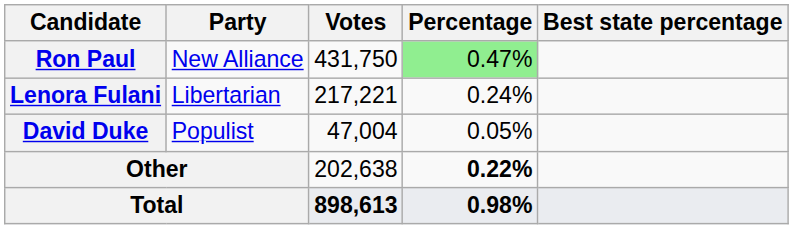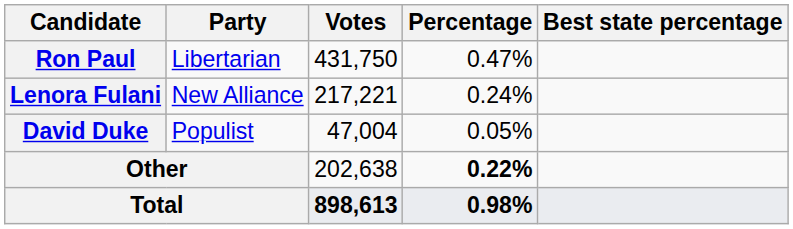 <table class="wikitable sortable" style="text-align:right;">
 <tr>
 <th scope="col">Candidate</th>
 <th scope="col">Party</th>
 <th scope="col">Votes</th>
 <th scope="col">Percentage</th>
 <th scope="col">Best state percentage</th>
 </tr>
 <tr>
 <th scope="row"><a href='#'>Ron Paul</a></th>
-<td style="text-align:left;"><a href='#'>New Alliance</a></td>
+<td style="text-align:left;"><a href='#'>Libertarian</a></td>
 <td>431,750</td>
-<td style="background: lightgreen;">0.47%</td>
+<td>0.47%</td>
 <td></td>
 </tr>
 <tr>
 <th scope="row"><a href='#'>Lenora Fulani</a></th>
-<td style="text-align:left;"><a href='#'>Libertarian</a></td>
+<td style="text-align:left;"><a href='#'>New Alliance</a></td>
 <td>217,221</td>
 <td>0.24%</td>
 <td></td>
 </tr>
 <tr>
 <th scope="row"><a href='#'>David Duke</a></th>
 <td style="text-align:left;"><a href='#'>Populist</a></td>
 <td>47,004</td>
 <td>0.05%</td>
 <td></td>
 </tr>
 <tr>
 <th scope="row" colspan="2">Other</th>
 <td>202,638</td>
 <td><strong>0.22%</strong></td>
 <td></td>
 </tr>
 <tr style="font-weight:bold; background-color:#eaecf0;">
 <th scope="row" colspan="2">Total</th>
 <td>898,613</td>
 <td>0.98%</td>
 <td></td>
 </tr>
 </table>
